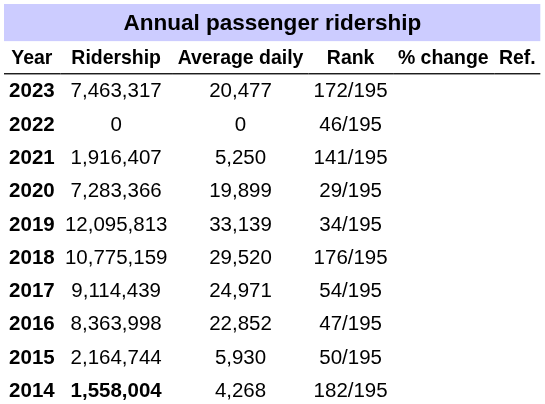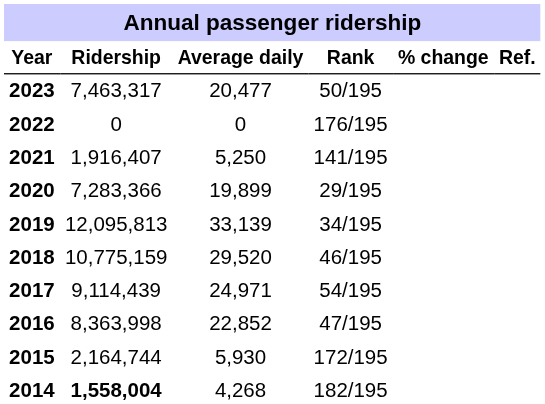 <table class="toccolours" cellpadding="4" cellspacing="0" style="text-align:right;">
 <tr>
 <th colspan="6"  style="background-color:#ccf; background-color:#ccf; font-size:110%; text-align:center;">Annual passenger ridership</th>
 </tr>
 <tr style="font-size:95%; text-align:center">
 <th style="border-bottom:1px solid black">Year</th>
 <th style="border-bottom:1px solid black">Ridership</th>
 <th style="border-bottom:1px solid black">Average daily</th>
 <th style="border-bottom:1px solid black">Rank</th>
 <th style="border-bottom:1px solid black">% change</th>
 <th style="border-bottom:1px solid black">Ref.</th>
 </tr>
 <tr style="text-align:center;">
 <td><strong>2023</strong></td>
 <td>7,463,317</td>
 <td>20,477</td>
-<td>172/195</td>
+<td>50/195</td>
 <td></td>
 <td></td>
 </tr>
 <tr style="text-align:center;">
 <td><strong>2022</strong></td>
 <td>0</td>
 <td>0</td>
-<td>46/195</td>
+<td>176/195</td>
 <td></td>
 <td></td>
 </tr>
 <tr style="text-align:center;">
 <td><strong>2021</strong></td>
 <td>1,916,407</td>
 <td>5,250</td>
 <td>141/195</td>
 <td></td>
 <td></td>
 </tr>
 <tr style="text-align:center;">
 <td><strong>2020</strong></td>
 <td>7,283,366</td>
 <td>19,899</td>
 <td>29/195</td>
 <td></td>
 <td></td>
 </tr>
 <tr style="text-align:center;">
 <td><strong>2019</strong></td>
 <td>12,095,813</td>
 <td>33,139</td>
 <td>34/195</td>
 <td></td>
 <td></td>
 </tr>
 <tr style="text-align:center;">
 <td><strong>2018</strong></td>
 <td>10,775,159</td>
 <td>29,520</td>
-<td>176/195</td>
+<td>46/195</td>
 <td></td>
 <td></td>
 </tr>
 <tr style="text-align:center;">
 <td><strong>2017</strong></td>
 <td>9,114,439</td>
 <td>24,971</td>
 <td>54/195</td>
 <td></td>
 <td></td>
 </tr>
 <tr style="text-align:center;">
 <td><strong>2016</strong></td>
 <td>8,363,998</td>
 <td>22,852</td>
 <td>47/195</td>
 <td></td>
 <td></td>
 </tr>
 <tr style="text-align:center;">
 <td><strong>2015</strong></td>
 <td>2,164,744</td>
 <td>5,930</td>
-<td>50/195</td>
+<td>172/195</td>
 <td></td>
 <td></td>
 </tr>
 <tr style="text-align:center;">
 <td><strong>2014</strong></td>
 <td><strong>1,558,004</strong></td>
 <td>4,268</td>
 <td>182/195</td>
 <td></td>
 <td></td>
 </tr>
 </table>
